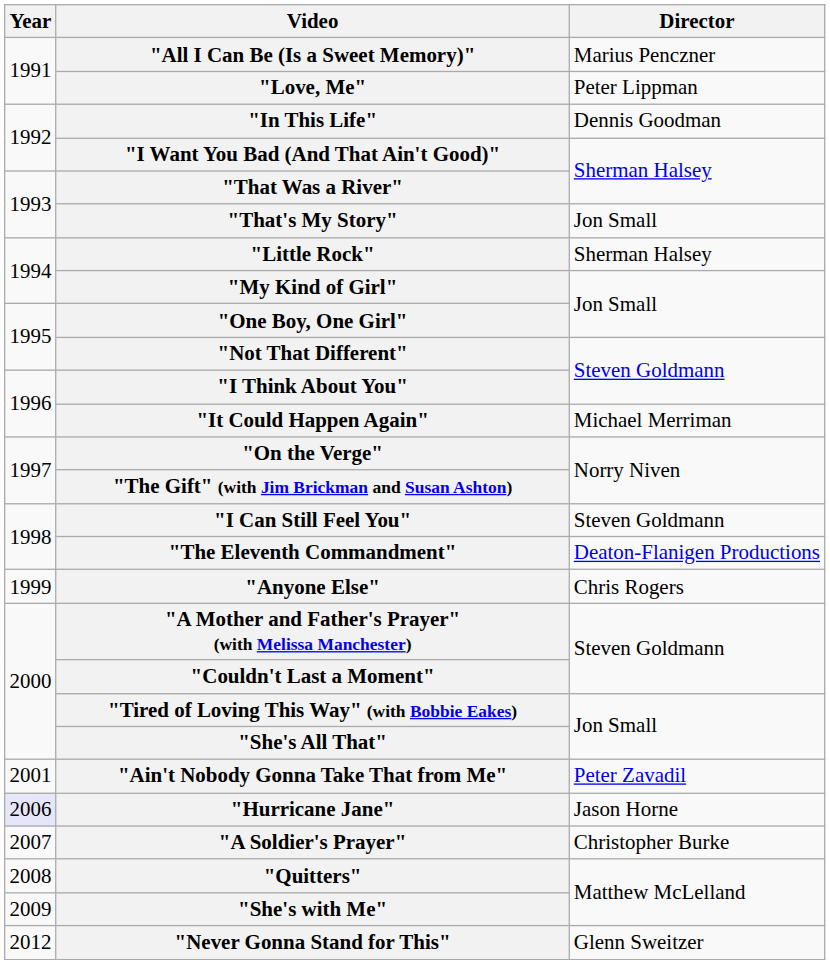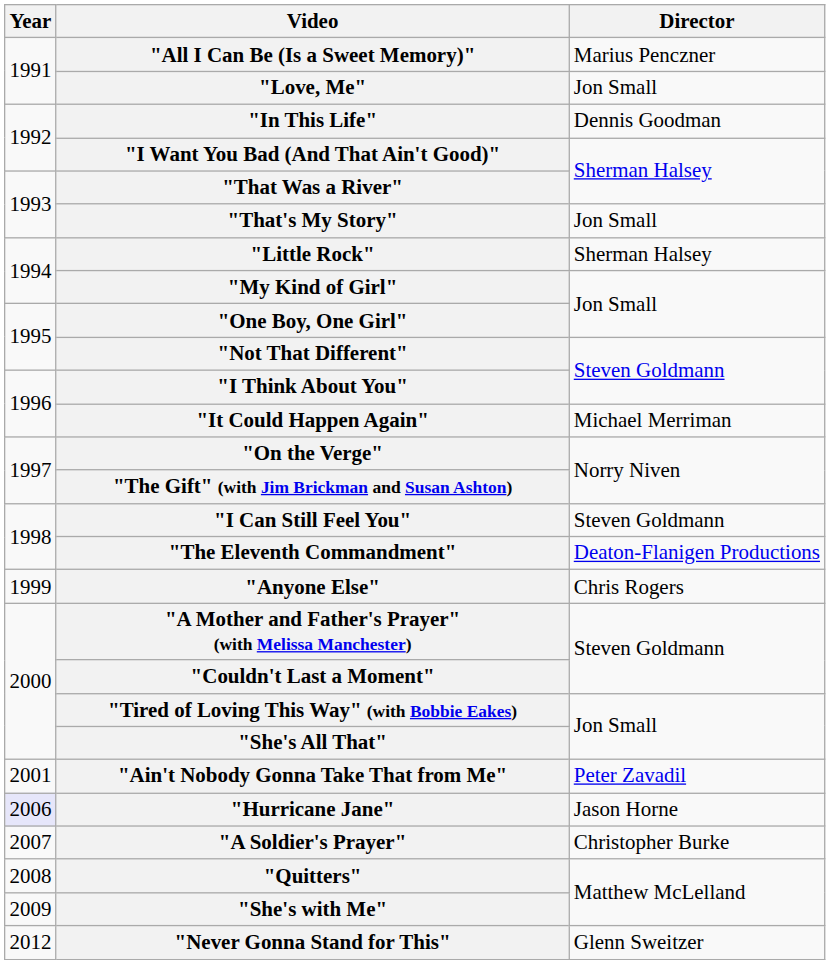 <table class="wikitable plainrowheaders">
 <tr>
 <th>Year</th>
 <th style="width:24em;">Video</th>
 <th>Director</th>
 </tr>
 <tr>
 <td rowspan="2">1991</td>
 <th scope="row">"All I Can Be (Is a Sweet Memory)"</th>
 <td>Marius Penczner</td>
 </tr>
 <tr>
 <th scope="row">"Love, Me"</th>
-<td>Peter Lippman</td>
+<td>Jon Small</td>
 </tr>
 <tr>
 <td rowspan="2">1992</td>
 <th scope="row">"In This Life"</th>
 <td>Dennis Goodman</td>
 </tr>
 <tr>
 <th scope="row">"I Want You Bad (And That Ain't Good)"</th>
 <td rowspan="2"><a href='#'>Sherman Halsey</a></td>
 </tr>
 <tr>
 <td rowspan="2">1993</td>
 <th scope="row">"That Was a River"</th>
 </tr>
 <tr>
 <th scope="row">"That's My Story"</th>
 <td>Jon Small</td>
 </tr>
 <tr>
 <td rowspan="2">1994</td>
 <th scope="row">"Little Rock"</th>
 <td>Sherman Halsey</td>
 </tr>
 <tr>
 <th scope="row">"My Kind of Girl"</th>
 <td rowspan="2">Jon Small</td>
 </tr>
 <tr>
 <td rowspan="2">1995</td>
 <th scope="row">"One Boy, One Girl"</th>
 </tr>
 <tr>
 <th scope="row">"Not That Different"</th>
 <td rowspan="2"><a href='#'>Steven Goldmann</a></td>
 </tr>
 <tr>
 <td rowspan="2">1996</td>
 <th scope="row">"I Think About You"</th>
 </tr>
 <tr>
 <th scope="row">"It Could Happen Again"</th>
 <td>Michael Merriman</td>
 </tr>
 <tr>
 <td rowspan="2">1997</td>
 <th scope="row">"On the Verge"</th>
 <td rowspan="2">Norry Niven</td>
 </tr>
 <tr>
 <th scope="row">"The Gift" <small>(with <a href='#'>Jim Brickman</a> and <a href='#'>Susan Ashton</a>)</small></th>
 </tr>
 <tr>
 <td rowspan="2">1998</td>
 <th scope="row">"I Can Still Feel You"</th>
 <td>Steven Goldmann</td>
 </tr>
 <tr>
 <th scope="row">"The Eleventh Commandment"</th>
 <td><a href='#'>Deaton-Flanigen Productions</a></td>
 </tr>
 <tr>
 <td>1999</td>
 <th scope="row">"Anyone Else"</th>
 <td>Chris Rogers</td>
 </tr>
 <tr>
 <td rowspan="4">2000</td>
 <th scope="row">"A Mother and Father's Prayer"<br><small>(with <a href='#'>Melissa Manchester</a>)</small></th>
 <td rowspan="2">Steven Goldmann</td>
 </tr>
 <tr>
 <th scope="row">"Couldn't Last a Moment"</th>
 </tr>
 <tr>
 <th scope="row">"Tired of Loving This Way" <small>(with <a href='#'>Bobbie Eakes</a>)</small></th>
 <td rowspan="2">Jon Small</td>
 </tr>
 <tr>
 <th scope="row">"She's All That"</th>
 </tr>
 <tr>
 <td>2001</td>
 <th scope="row">"Ain't Nobody Gonna Take That from Me"</th>
 <td><a href='#'>Peter Zavadil</a></td>
 </tr>
 <tr>
 <td style="background: lavender;">2006</td>
 <th scope="row">"Hurricane Jane"</th>
 <td>Jason Horne</td>
 </tr>
 <tr>
 <td>2007</td>
 <th scope="row">"A Soldier's Prayer"</th>
 <td>Christopher Burke</td>
 </tr>
 <tr>
 <td>2008</td>
 <th scope="row">"Quitters"</th>
 <td rowspan="2">Matthew McLelland</td>
 </tr>
 <tr>
 <td>2009</td>
 <th scope="row">"She's with Me"</th>
 </tr>
 <tr>
 <td>2012</td>
 <th scope="row">"Never Gonna Stand for This"</th>
 <td>Glenn Sweitzer</td>
 </tr>
 </table>
